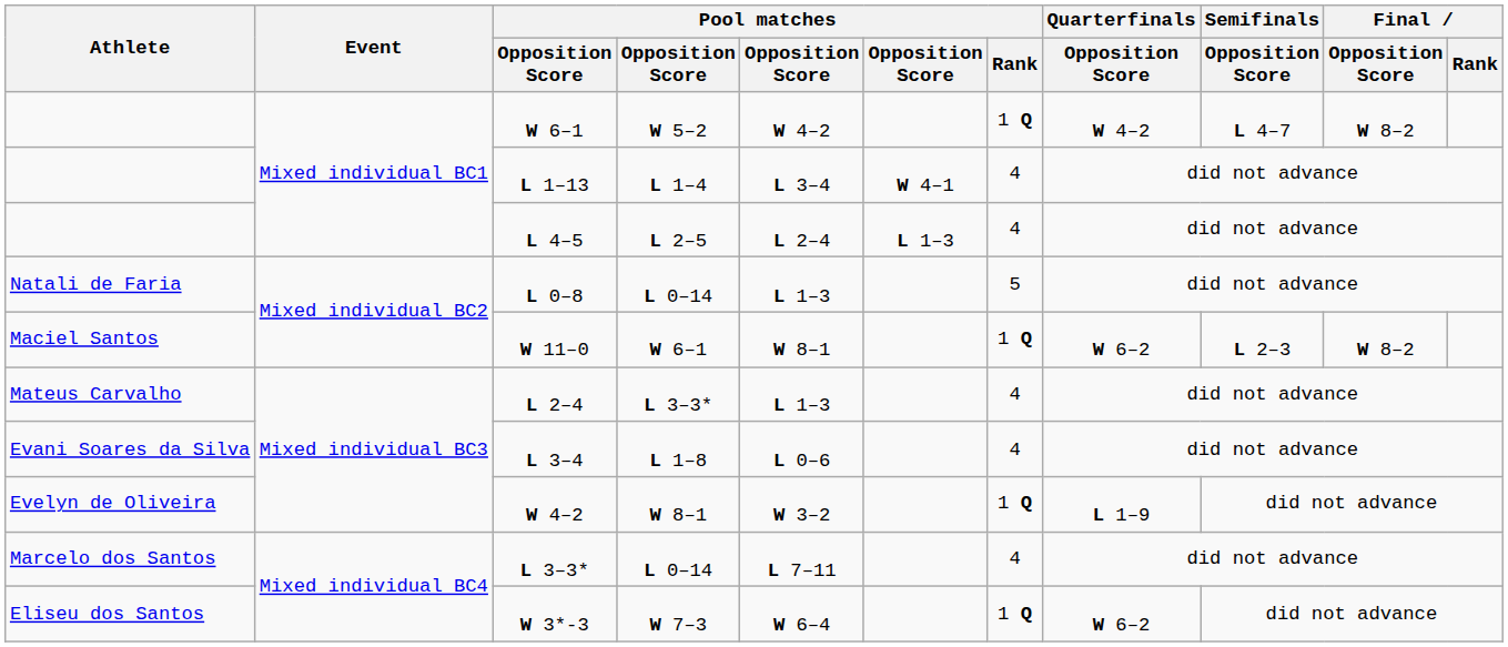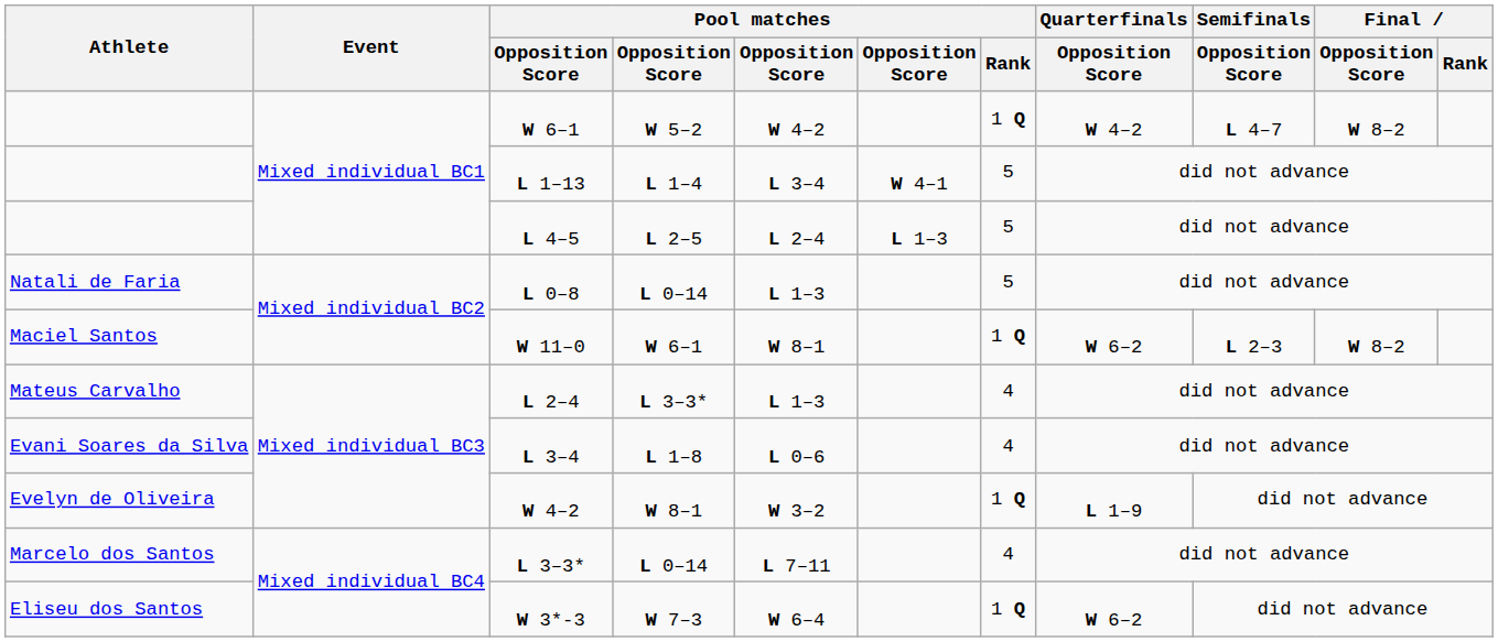 <table class=wikitable style="font-size:90%">
 <tr>
 <th rowspan="2">Athlete</th>
 <th rowspan="2">Event</th>
 <th colspan="5">Pool matches</th>
 <th>Quarterfinals</th>
 <th>Semifinals</th>
 <th colspan=2>Final / </th>
 </tr>
 <tr>
 <th>Opposition<br>Score</th>
 <th>Opposition<br>Score</th>
 <th>Opposition<br>Score</th>
 <th>Opposition<br>Score</th>
 <th>Rank</th>
 <th>Opposition<br>Score</th>
 <th>Opposition<br>Score</th>
 <th>Opposition<br>Score</th>
 <th>Rank</th>
 </tr>
 <tr>
 <td></td>
 <td rowspan="3"><a href='#'>Mixed individual BC1</a></td>
 <td align="center"><br><strong>W</strong> 6–1</td>
 <td align="center"><br> <strong>W</strong> 5–2</td>
 <td align="center"><br> <strong>W</strong> 4–2</td>
 <td></td>
 <td align="center">1 <strong>Q</strong></td>
 <td align="center"><br> <strong>W</strong> 4–2</td>
 <td align="center"><br><strong>L</strong> 4–7</td>
 <td align="center"><br> <strong>W</strong> 8–2</td>
 <td align="center"></td>
 </tr>
 <tr>
 <td></td>
 <td align="center"><br> <strong>L</strong> 1–13</td>
 <td align="center"><br> <strong>L</strong> 1–4</td>
 <td align="center"><br> <strong>L</strong> 3–4</td>
 <td align="center"><br><strong>W</strong> 4–1</td>
-<td align="center">4</td>
+<td align="center">5</td>
 <td colspan=4 align="center">did not advance</td>
 </tr>
 <tr>
 <td></td>
 <td align="center"><br> <strong>L</strong> 4–5</td>
 <td align="center"><br> <strong>L</strong> 2–5</td>
 <td align="center"><br> <strong>L</strong> 2–4</td>
 <td align="center"><br> <strong>L</strong> 1–3</td>
-<td align="center">4</td>
+<td align="center">5</td>
 <td colspan=4 align="center">did not advance</td>
 </tr>
 <tr>
 <td><a href='#'>Natali de Faria</a></td>
 <td rowspan="2"><a href='#'>Mixed individual BC2</a></td>
 <td align=center><br> <strong>L</strong> 0–8</td>
 <td align="center"><br> <strong>L</strong> 0–14</td>
 <td align="center"><br><strong>L</strong> 1–3</td>
 <td></td>
 <td align="center">5</td>
 <td colspan=4 align="center">did not advance</td>
 </tr>
 <tr>
 <td><a href='#'>Maciel Santos</a></td>
 <td align=center><br> <strong>W</strong> 11–0</td>
 <td align="center"><br> <strong>W</strong> 6–1</td>
 <td align=center><br><strong>W</strong> 8–1</td>
 <td></td>
 <td align="center">1 <strong>Q</strong></td>
 <td align="center"><br> <strong>W</strong> 6–2</td>
 <td align="center"><br><strong>L</strong> 2–3</td>
 <td align="center"><br> <strong>W</strong> 8–2</td>
 <td align="center"></td>
 </tr>
 <tr>
 <td><a href='#'>Mateus Carvalho</a></td>
 <td rowspan="3"><a href='#'>Mixed individual BC3</a></td>
 <td align="center"><br> <strong>L</strong> 2–4</td>
 <td align="center"><br> <strong>L</strong> 3–3*</td>
 <td align="center"><br> <strong>L</strong> 1–3</td>
 <td></td>
 <td align="center">4</td>
 <td colspan=4 align="center">did not advance</td>
 </tr>
 <tr>
 <td><a href='#'>Evani Soares da Silva</a></td>
 <td align="center"><br> <strong>L</strong> 3–4</td>
 <td align="center"><br> <strong>L</strong> 1–8</td>
 <td align="center"><br> <strong>L</strong> 0–6</td>
 <td></td>
 <td align="center">4</td>
 <td colspan=4 align="center">did not advance</td>
 </tr>
 <tr>
 <td><a href='#'>Evelyn de Oliveira</a></td>
 <td align="center"><br> <strong>W</strong> 4–2</td>
 <td align="center"><br> <strong>W</strong> 8–1</td>
 <td align="center"><br><strong>W</strong> 3–2</td>
 <td></td>
 <td align="center">1 <strong>Q</strong></td>
 <td align="center"><br> <strong>L</strong> 1–9</td>
 <td colspan=3 align="center">did not advance</td>
 </tr>
 <tr>
 <td><a href='#'>Marcelo dos Santos</a></td>
 <td rowspan="2"><a href='#'>Mixed individual BC4</a></td>
 <td align="center"><br> <strong>L</strong> 3–3*</td>
 <td align="center"><br> <strong>L</strong> 0–14</td>
 <td align="center"><br><strong>L</strong> 7–11</td>
 <td></td>
 <td align="center">4</td>
 <td colspan=4 align="center">did not advance</td>
 </tr>
 <tr>
 <td><a href='#'>Eliseu dos Santos</a></td>
 <td align="center"><br> <strong>W</strong> 3*-3</td>
 <td align="center"><br>   <strong>W</strong> 7–3</td>
 <td align="center"><br><strong>W</strong> 6–4</td>
 <td></td>
 <td align="center">1 <strong>Q</strong></td>
 <td align="center"><br> <strong>W</strong> 6–2</td>
 <td colspan=3 align="center">did not advance</td>
 </tr>
 </table>
